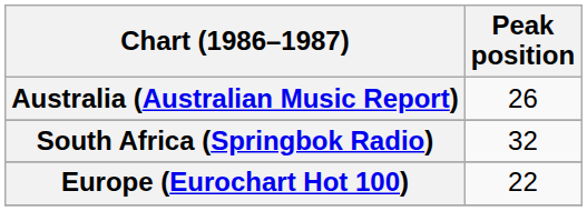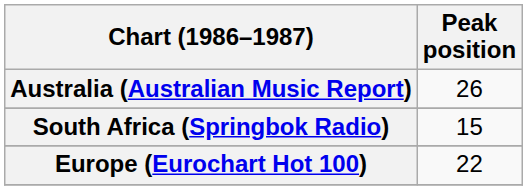 <table class="wikitable sortable plainrowheaders" style="text-align:center">
 <tr>
 <th>Chart (1986–1987)</th>
 <th>Peak<br>position</th>
 </tr>
 <tr>
 <th scope="row">Australia (<a href='#'>Australian Music Report</a>)</th>
 <td>26</td>
 </tr>
 <tr>
 </tr>
 <tr>
 </tr>
 <tr>
 </tr>
 <tr>
 </tr>
 <tr>
 </tr>
 <tr>
 </tr>
 <tr>
 </tr>
 <tr>
 </tr>
 <tr>
 <th scope="row">South Africa (<a href='#'>Springbok Radio</a>)</th>
-<td>32</td>
+<td>15</td>
 </tr>
 <tr>
 </tr>
 <tr>
 </tr>
 <tr>
 </tr>
 <tr>
 </tr>
 <tr>
 <th scope="row">Europe (<a href='#'>Eurochart Hot 100</a>)</th>
 <td style="text-align:center;">22</td>
 </tr>
 <tr>
 </tr>
 </table>
